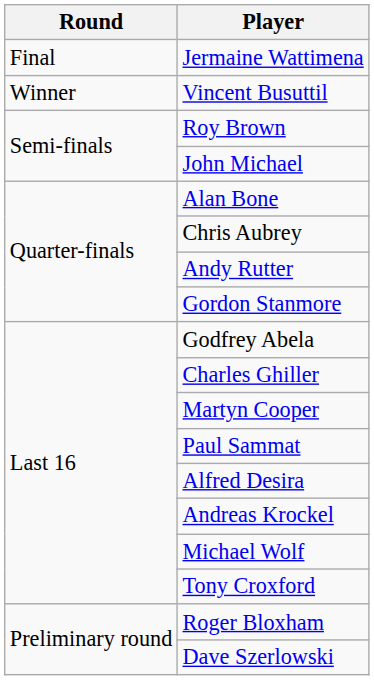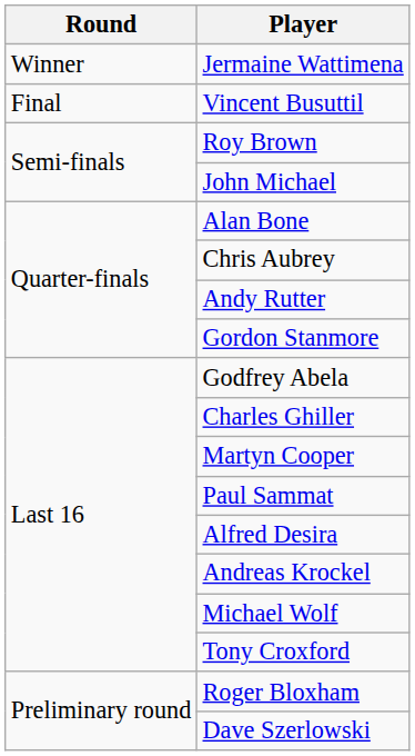 <table class="wikitable">
 <tr>
 <th>Round</th>
 <th>Player</th>
 </tr>
 <tr>
-<td rowspan="1">Final</td>
+<td rowspan="1">Winner</td>
 <td> <a href='#'>Jermaine Wattimena</a></td>
 </tr>
 <tr>
-<td rowspan="1">Winner</td>
+<td rowspan="1">Final</td>
 <td> <a href='#'>Vincent Busuttil</a></td>
 </tr>
 <tr>
 <td rowspan="2">Semi-finals</td>
 <td> <a href='#'>Roy Brown</a></td>
 </tr>
 <tr>
 <td> <a href='#'>John Michael</a></td>
 </tr>
 <tr>
 <td rowspan="4">Quarter-finals</td>
 <td> <a href='#'>Alan Bone</a></td>
 </tr>
 <tr>
 <td> Chris Aubrey</td>
 </tr>
 <tr>
 <td> <a href='#'>Andy Rutter</a></td>
 </tr>
 <tr>
 <td> <a href='#'>Gordon Stanmore</a></td>
 </tr>
 <tr>
 <td rowspan="8">Last 16</td>
 <td> Godfrey Abela</td>
 </tr>
 <tr>
 <td> <a href='#'>Charles Ghiller</a></td>
 </tr>
 <tr>
 <td> <a href='#'>Martyn Cooper</a></td>
 </tr>
 <tr>
 <td> <a href='#'>Paul Sammat</a></td>
 </tr>
 <tr>
 <td> <a href='#'>Alfred Desira</a></td>
 </tr>
 <tr>
 <td> <a href='#'>Andreas Krockel</a></td>
 </tr>
 <tr>
 <td> <a href='#'>Michael Wolf</a></td>
 </tr>
 <tr>
 <td> <a href='#'>Tony Croxford</a></td>
 </tr>
 <tr>
 <td rowspan="2">Preliminary round</td>
 <td> <a href='#'>Roger Bloxham</a></td>
 </tr>
 <tr>
 <td> <a href='#'>Dave Szerlowski</a></td>
 </tr>
 </table>
